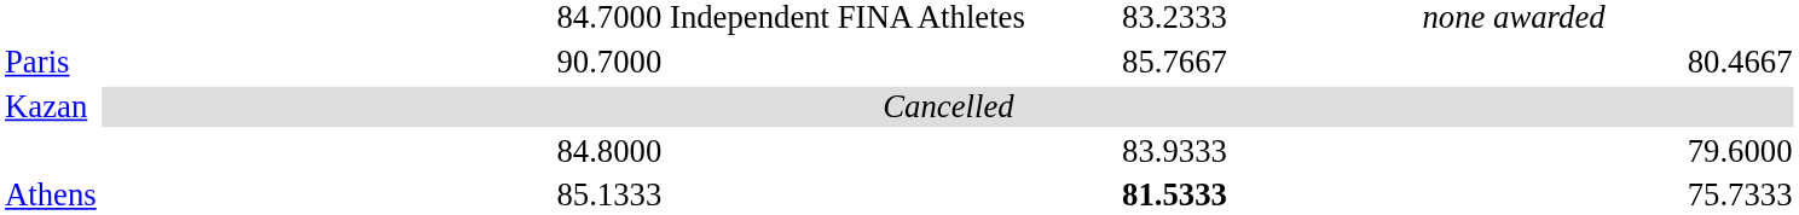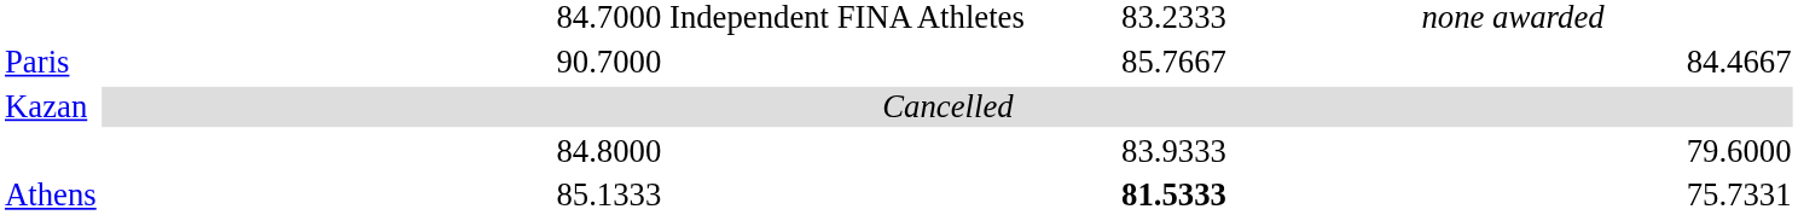 <table>
 <tr>
 <td><br></td>
 <td width=220></td>
 <td>84.7000</td>
 <td width=220> Independent FINA Athletes</td>
 <td>83.2333</td>
 <td width=220 colspan="2" align=center><em>none awarded</em></td>
 </tr>
 <tr>
 <td> <a href='#'>Paris</a></td>
 <td width=220></td>
 <td>90.7000</td>
 <td width=220></td>
 <td>85.7667</td>
 <td width=220></td>
-<td>80.4667</td>
+<td>84.4667</td>
 </tr>
 <tr>
 <td> <a href='#'>Kazan</a></td>
 <td bgcolor="#DDDDDD" align=center colspan=6><em>Cancelled</em></td>
 </tr>
 <tr>
 <td></td>
 <td width=220></td>
 <td>84.8000</td>
 <td width=220></td>
 <td>83.9333</td>
 <td width=220></td>
 <td>79.6000</td>
 </tr>
 <tr>
 <td> <a href='#'>Athens</a></td>
 <td width=220></td>
 <td>85.1333</td>
 <td width=220></td>
 <td><strong>81.5333</strong></td>
 <td width=220></td>
-<td>75.7333</td>
+<td>75.7331</td>
 </tr>
 </table>
